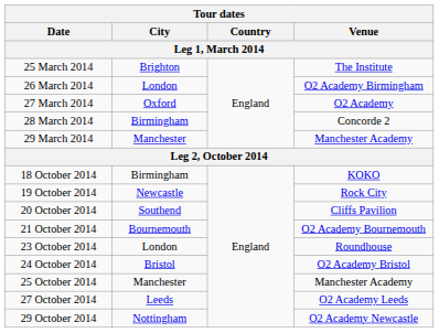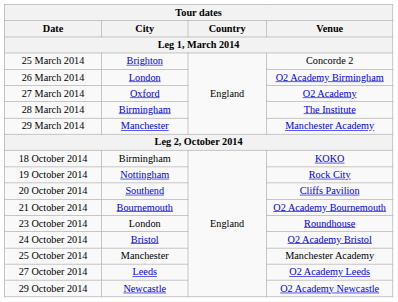 <table class="wikitable" style="text-align:center;">
 <tr>
 <th colspan=4>Tour dates</th>
 </tr>
 <tr>
 <th style="width:200px;">Date</th>
 <th style="width:150px;">City</th>
 <th style="width:150px;">Country</th>
 <th style="width:250px;">Venue</th>
 </tr>
 <tr>
 <th colspan="6">Leg 1, March 2014</th>
 </tr>
 <tr>
 <td>25 March 2014</td>
 <td><a href='#'>Brighton</a></td>
 <td rowspan="5">England</td>
-<td><a href='#'>The Institute</a></td>
+<td>Concorde 2</td>
 </tr>
 <tr>
 <td>26 March 2014</td>
 <td><a href='#'>London</a></td>
 <td><a href='#'>O2 Academy Birmingham</a></td>
 </tr>
 <tr>
 <td>27 March 2014</td>
 <td><a href='#'>Oxford</a></td>
 <td><a href='#'>O2 Academy</a></td>
 </tr>
 <tr>
 <td>28 March 2014</td>
 <td><a href='#'>Birmingham</a></td>
-<td>Concorde 2</td>
+<td><a href='#'>The Institute</a></td>
 </tr>
 <tr>
 <td>29 March 2014</td>
 <td><a href='#'>Manchester</a></td>
 <td><a href='#'>Manchester Academy</a></td>
 </tr>
 <tr>
 <th colspan=4>Leg 2, October 2014</th>
 </tr>
 <tr>
 <td>18 October 2014</td>
 <td>Birmingham</td>
 <td rowspan="9">England</td>
 <td><a href='#'>KOKO</a></td>
 </tr>
 <tr>
 <td>19 October 2014</td>
-<td><a href='#'>Newcastle</a></td>
+<td><a href='#'>Nottingham</a></td>
 <td><a href='#'>Rock City</a></td>
 </tr>
 <tr>
 <td>20 October 2014</td>
 <td><a href='#'>Southend</a></td>
 <td><a href='#'>Cliffs Pavilion</a></td>
 </tr>
 <tr>
 <td>21 October 2014</td>
 <td><a href='#'>Bournemouth</a></td>
 <td><a href='#'>O2 Academy Bournemouth</a></td>
 </tr>
 <tr>
 <td>23 October 2014</td>
 <td>London</td>
 <td><a href='#'>Roundhouse</a></td>
 </tr>
 <tr>
 <td>24 October 2014</td>
 <td><a href='#'>Bristol</a></td>
 <td><a href='#'>O2 Academy Bristol</a></td>
 </tr>
 <tr>
 <td>25 October 2014</td>
 <td>Manchester</td>
 <td>Manchester Academy</td>
 </tr>
 <tr>
 <td>27 October 2014</td>
 <td><a href='#'>Leeds</a></td>
 <td><a href='#'>O2 Academy Leeds</a></td>
 </tr>
 <tr>
 <td>29 October 2014</td>
-<td><a href='#'>Nottingham</a></td>
+<td><a href='#'>Newcastle</a></td>
 <td><a href='#'>O2 Academy Newcastle</a></td>
 </tr>
 </table>
